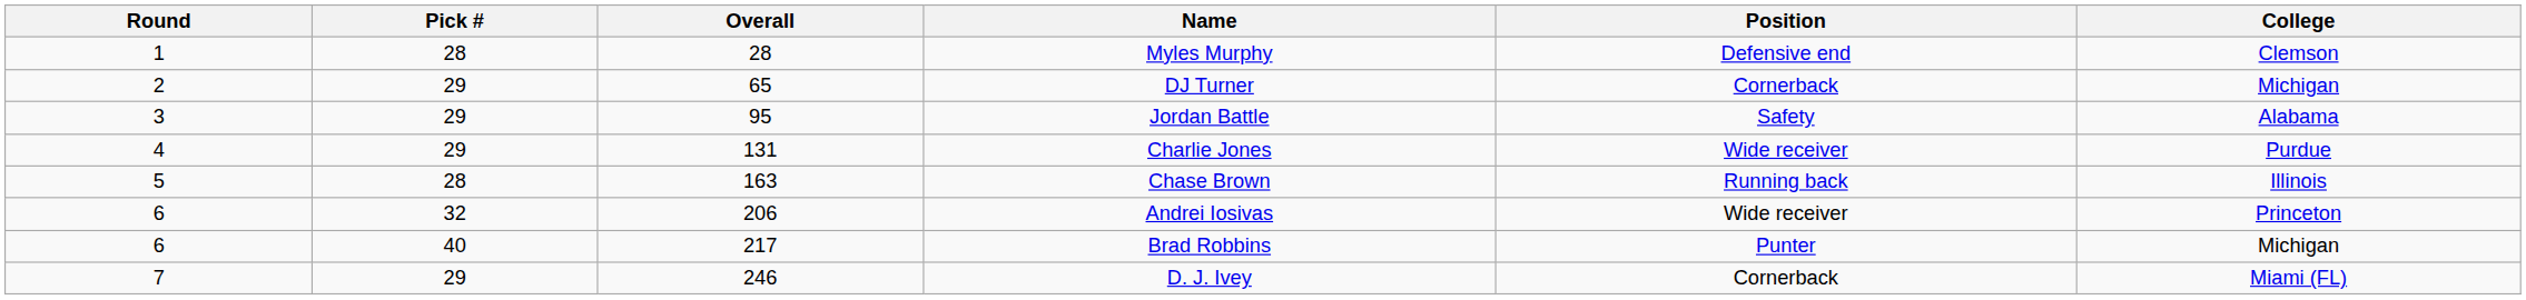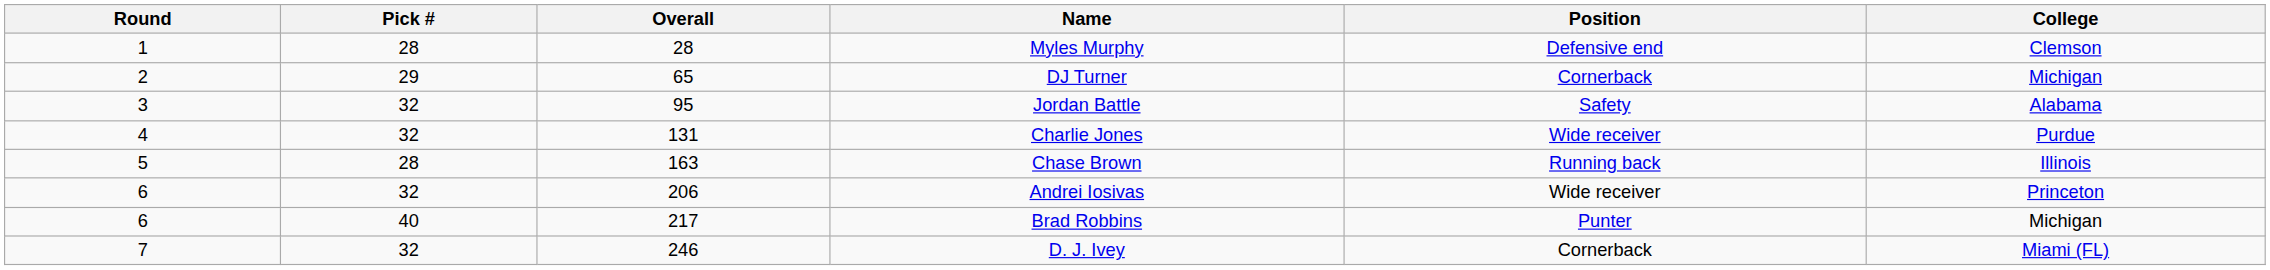 <table class="wikitable sortable sortable" style="width: 100%; text-align:center">
 <tr>
 <th>Round</th>
 <th>Pick #</th>
 <th>Overall</th>
 <th>Name</th>
 <th>Position</th>
 <th>College</th>
 </tr>
 <tr>
 <td>1</td>
 <td>28</td>
 <td>28</td>
 <td><a href='#'>Myles Murphy</a></td>
 <td><a href='#'>Defensive end</a></td>
 <td><a href='#'>Clemson</a></td>
 </tr>
 <tr>
 <td>2</td>
 <td>29</td>
 <td>65</td>
 <td><a href='#'>DJ Turner</a></td>
 <td><a href='#'>Cornerback</a></td>
 <td><a href='#'>Michigan</a></td>
 </tr>
 <tr>
 <td>3</td>
-<td>29</td>
+<td>32</td>
 <td>95</td>
 <td><a href='#'>Jordan Battle</a></td>
 <td><a href='#'>Safety</a></td>
 <td><a href='#'>Alabama</a></td>
 </tr>
 <tr>
 <td>4</td>
-<td>29</td>
+<td>32</td>
 <td>131</td>
 <td><a href='#'>Charlie Jones</a></td>
 <td><a href='#'>Wide receiver</a></td>
 <td><a href='#'>Purdue</a></td>
 </tr>
 <tr>
 <td>5</td>
 <td>28</td>
 <td>163</td>
 <td><a href='#'>Chase Brown</a></td>
 <td><a href='#'>Running back</a></td>
 <td><a href='#'>Illinois</a></td>
 </tr>
 <tr>
 <td>6</td>
 <td>32</td>
 <td>206</td>
 <td><a href='#'>Andrei Iosivas</a></td>
 <td>Wide receiver</td>
 <td><a href='#'>Princeton</a></td>
 </tr>
 <tr>
 <td>6</td>
 <td>40</td>
 <td>217</td>
 <td><a href='#'>Brad Robbins</a></td>
 <td><a href='#'>Punter</a></td>
 <td>Michigan</td>
 </tr>
 <tr>
 <td>7</td>
-<td>29</td>
+<td>32</td>
 <td>246</td>
 <td><a href='#'>D. J. Ivey</a></td>
 <td>Cornerback</td>
 <td><a href='#'>Miami (FL)</a></td>
 </tr>
 </table>
